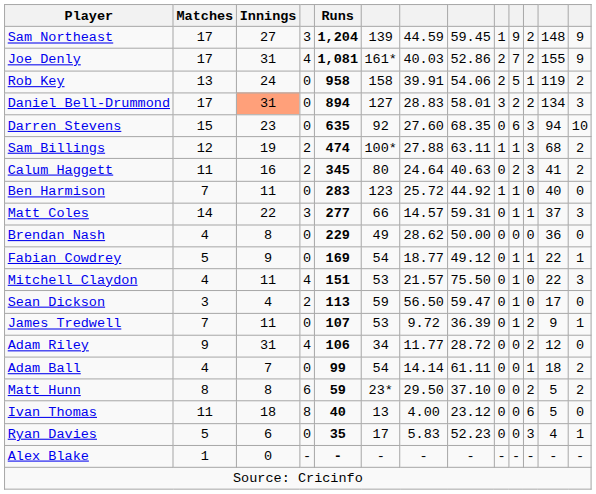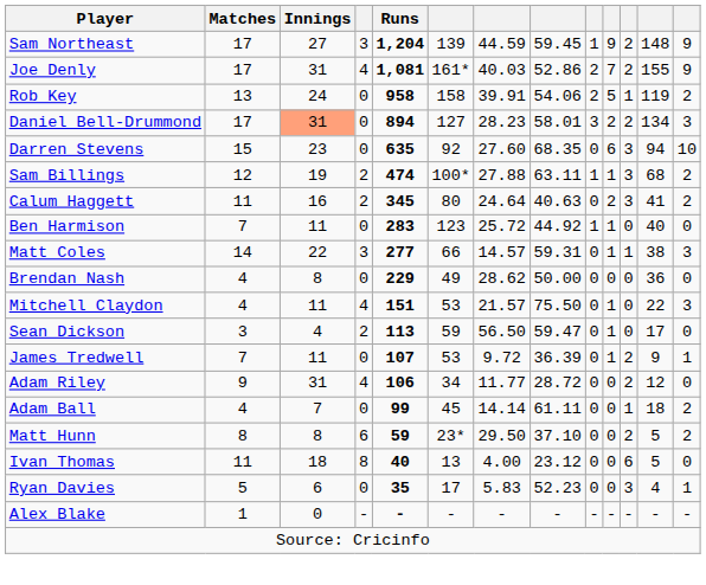 <table class="wikitable" style="text-align:center">
 <tr>
 <th>Player</th>
 <th>Matches</th>
 <th>Innings</th>
 <th></th>
 <th>Runs</th>
 <th></th>
 <th></th>
 <th></th>
 <th></th>
 <th></th>
 <th></th>
 <th></th>
 <th></th>
 </tr>
 <tr>
 <td align="left"><a href='#'>Sam Northeast</a></td>
 <td>17</td>
 <td>27</td>
 <td>3</td>
 <td><strong>1,204</strong></td>
 <td>139</td>
 <td>44.59</td>
 <td>59.45</td>
 <td>1</td>
 <td>9</td>
 <td>2</td>
 <td>148</td>
 <td>9</td>
 </tr>
 <tr>
 <td align="left"><a href='#'>Joe Denly</a></td>
 <td>17</td>
 <td>31</td>
 <td>4</td>
 <td><strong>1,081</strong></td>
 <td>161*</td>
 <td>40.03</td>
 <td>52.86</td>
 <td>2</td>
 <td>7</td>
 <td>2</td>
 <td>155</td>
 <td>9</td>
 </tr>
 <tr>
 <td align="left"><a href='#'>Rob Key</a></td>
 <td>13</td>
 <td>24</td>
 <td>0</td>
 <td><strong>958</strong></td>
 <td>158</td>
 <td>39.91</td>
 <td>54.06</td>
 <td>2</td>
 <td>5</td>
 <td>1</td>
 <td>119</td>
 <td>2</td>
 </tr>
 <tr>
 <td align="left"><a href='#'>Daniel Bell-Drummond</a></td>
 <td>17</td>
 <td style="background: lightsalmon;">31</td>
 <td>0</td>
 <td><strong>894</strong></td>
 <td>127</td>
-<td>28.83</td>
+<td>28.23</td>
 <td>58.01</td>
 <td>3</td>
 <td>2</td>
 <td>2</td>
 <td>134</td>
 <td>3</td>
 </tr>
 <tr>
 <td align="left"><a href='#'>Darren Stevens</a></td>
 <td>15</td>
 <td>23</td>
 <td>0</td>
 <td><strong>635</strong></td>
 <td>92</td>
 <td>27.60</td>
 <td>68.35</td>
 <td>0</td>
 <td>6</td>
 <td>3</td>
 <td>94</td>
 <td>10</td>
 </tr>
 <tr>
 <td align="left"><a href='#'>Sam Billings</a></td>
 <td>12</td>
 <td>19</td>
 <td>2</td>
 <td><strong>474</strong></td>
 <td>100*</td>
 <td>27.88</td>
 <td>63.11</td>
 <td>1</td>
 <td>1</td>
 <td>3</td>
 <td>68</td>
 <td>2</td>
 </tr>
 <tr>
 <td align="left"><a href='#'>Calum Haggett</a></td>
 <td>11</td>
 <td>16</td>
 <td>2</td>
 <td><strong>345</strong></td>
 <td>80</td>
 <td>24.64</td>
 <td>40.63</td>
 <td>0</td>
 <td>2</td>
 <td>3</td>
 <td>41</td>
 <td>2</td>
 </tr>
 <tr>
 <td align="left"><a href='#'>Ben Harmison</a></td>
 <td>7</td>
 <td>11</td>
 <td>0</td>
 <td><strong>283</strong></td>
 <td>123</td>
 <td>25.72</td>
 <td>44.92</td>
 <td>1</td>
 <td>1</td>
 <td>0</td>
 <td>40</td>
 <td>0</td>
 </tr>
 <tr>
 <td align="left"><a href='#'>Matt Coles</a></td>
 <td>14</td>
 <td>22</td>
 <td>3</td>
 <td><strong>277</strong></td>
 <td>66</td>
 <td>14.57</td>
 <td>59.31</td>
 <td>0</td>
 <td>1</td>
 <td>1</td>
-<td>37</td>
+<td>38</td>
 <td>3</td>
 </tr>
 <tr>
 <td align="left"><a href='#'>Brendan Nash</a></td>
 <td>4</td>
 <td>8</td>
 <td>0</td>
 <td><strong>229</strong></td>
 <td>49</td>
 <td>28.62</td>
 <td>50.00</td>
 <td>0</td>
 <td>0</td>
 <td>0</td>
 <td>36</td>
 <td>0</td>
-</tr>
-<tr>
-<td align="left"><a href='#'>Fabian Cowdrey</a></td>
-<td>5</td>
-<td>9</td>
-<td>0</td>
-<td><strong>169</strong></td>
-<td>54</td>
-<td>18.77</td>
-<td>49.12</td>
-<td>0</td>
-<td>1</td>
-<td>1</td>
-<td>22</td>
-<td>1</td>
 </tr>
 <tr>
 <td align="left"><a href='#'>Mitchell Claydon</a></td>
 <td>4</td>
 <td>11</td>
 <td>4</td>
 <td><strong>151</strong></td>
 <td>53</td>
 <td>21.57</td>
 <td>75.50</td>
 <td>0</td>
 <td>1</td>
 <td>0</td>
 <td>22</td>
 <td>3</td>
 </tr>
 <tr>
 <td align="left"><a href='#'>Sean Dickson</a></td>
 <td>3</td>
 <td>4</td>
 <td>2</td>
 <td><strong>113</strong></td>
 <td>59</td>
 <td>56.50</td>
 <td>59.47</td>
 <td>0</td>
 <td>1</td>
 <td>0</td>
 <td>17</td>
 <td>0</td>
 </tr>
 <tr>
 <td align="left"><a href='#'>James Tredwell</a></td>
 <td>7</td>
 <td>11</td>
 <td>0</td>
 <td><strong>107</strong></td>
 <td>53</td>
 <td>9.72</td>
 <td>36.39</td>
 <td>0</td>
 <td>1</td>
 <td>2</td>
 <td>9</td>
 <td>1</td>
 </tr>
 <tr>
 <td align="left"><a href='#'>Adam Riley</a></td>
 <td>9</td>
 <td>31</td>
 <td>4</td>
 <td><strong>106</strong></td>
 <td>34</td>
 <td>11.77</td>
 <td>28.72</td>
 <td>0</td>
 <td>0</td>
 <td>2</td>
 <td>12</td>
 <td>0</td>
 </tr>
 <tr>
 <td align="left"><a href='#'>Adam Ball</a></td>
 <td>4</td>
 <td>7</td>
 <td>0</td>
 <td><strong>99</strong></td>
-<td>54</td>
+<td>45</td>
 <td>14.14</td>
 <td>61.11</td>
 <td>0</td>
 <td>0</td>
 <td>1</td>
 <td>18</td>
 <td>2</td>
 </tr>
 <tr>
 <td align="left"><a href='#'>Matt Hunn</a></td>
 <td>8</td>
 <td>8</td>
 <td>6</td>
 <td><strong>59</strong></td>
 <td>23*</td>
 <td>29.50</td>
 <td>37.10</td>
 <td>0</td>
 <td>0</td>
 <td>2</td>
 <td>5</td>
 <td>2</td>
 </tr>
 <tr>
 <td align="left"><a href='#'>Ivan Thomas</a></td>
 <td>11</td>
 <td>18</td>
 <td>8</td>
 <td><strong>40</strong></td>
 <td>13</td>
 <td>4.00</td>
 <td>23.12</td>
 <td>0</td>
 <td>0</td>
 <td>6</td>
 <td>5</td>
 <td>0</td>
 </tr>
 <tr>
 <td align="left"><a href='#'>Ryan Davies</a></td>
 <td>5</td>
 <td>6</td>
 <td>0</td>
 <td><strong>35</strong></td>
 <td>17</td>
 <td>5.83</td>
 <td>52.23</td>
 <td>0</td>
 <td>0</td>
 <td>3</td>
 <td>4</td>
 <td>1</td>
 </tr>
 <tr>
 <td align="left"><a href='#'>Alex Blake</a></td>
 <td>1</td>
 <td>0</td>
 <td>-</td>
 <td><strong>-</strong></td>
 <td>-</td>
 <td>-</td>
 <td>-</td>
 <td>-</td>
 <td>-</td>
 <td>-</td>
 <td>-</td>
 <td>-</td>
 </tr>
 <tr>
 <td colspan="13">Source: Cricinfo</td>
 </tr>
 </table>
